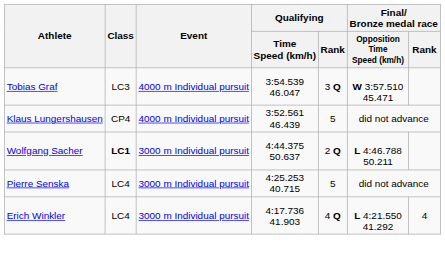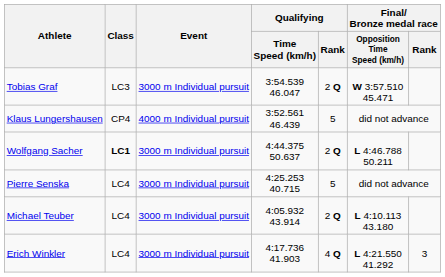 <table class=wikitable style="font-size:90%">
 <tr>
 <th rowspan="2">Athlete</th>
 <th rowspan="2">Class</th>
 <th rowspan="2">Event</th>
 <th colspan="2">Qualifying</th>
 <th colspan="2">Final/<br>Bronze medal race</th>
 </tr>
 <tr>
 <th>Time<br>Speed (km/h)</th>
 <th>Rank</th>
 <th style="line-height:1em"><small>Opposition<br>Time<br>Speed (km/h)</small></th>
 <th>Rank</th>
 </tr>
 <tr>
 <td><a href='#'>Tobias Graf</a></td>
 <td align=center>LC3</td>
-<td><a href='#'>4000 m Individual pursuit</a></td>
+<td><a href='#'>3000 m Individual pursuit</a></td>
 <td style="text-align:center;">3:54.539<br>46.047</td>
-<td style="text-align:center;">3 <strong>Q</strong></td>
+<td style="text-align:center;">2 <strong>Q</strong></td>
 <td style="text-align:center;"><br><strong>W</strong> 3:57.510<br>45.471</td>
 <td style="text-align:center;"></td>
 </tr>
 <tr>
 <td><a href='#'>Klaus Lungershausen</a></td>
 <td align=center>CP4</td>
 <td><a href='#'>4000 m Individual pursuit</a></td>
 <td style="text-align:center;">3:52.561<br>46.439</td>
 <td style="text-align:center;">5</td>
 <td style="text-align:center;" colspan="2">did not advance</td>
 </tr>
 <tr>
 <td><a href='#'>Wolfgang Sacher</a></td>
 <td align=center><strong>LC1</strong></td>
 <td><a href='#'>3000 m Individual pursuit</a></td>
 <td style="text-align:center;">4:44.375<br>50.637</td>
 <td style="text-align:center;">2 <strong>Q</strong></td>
 <td style="text-align:center;"><br><strong>L</strong> 4:46.788<br>50.211</td>
 <td style="text-align:center;"></td>
 </tr>
 <tr>
 <td><a href='#'>Pierre Senska</a></td>
 <td align=center>LC4</td>
 <td><a href='#'>3000 m Individual pursuit</a></td>
 <td style="text-align:center;">4:25.253<br>40.715</td>
 <td style="text-align:center;">5</td>
 <td style="text-align:center;" colspan="2">did not advance</td>
 </tr>
 <tr>
+<td><a href='#'>Michael Teuber</a></td>
+<td align=center>LC4</td>
+<td><a href='#'>3000 m Individual pursuit</a></td>
+<td style="text-align:center;">4:05.932<br>43.914</td>
+<td style="text-align:center;">2 <strong>Q</strong></td>
+<td style="text-align:center;"><br><strong>L</strong> 4:10.113<br>43.180</td>
+<td style="text-align:center;"></td>
+</tr>
+<tr>
 <td><a href='#'>Erich Winkler</a></td>
 <td align=center>LC4</td>
 <td><a href='#'>3000 m Individual pursuit</a></td>
 <td style="text-align:center;">4:17.736<br>41.903</td>
 <td style="text-align:center;">4 <strong>Q</strong></td>
 <td style="text-align:center;"><br><strong>L</strong> 4:21.550<br>41.292</td>
-<td style="text-align:center;">4</td>
+<td style="text-align:center;">3</td>
 </tr>
 </table>
